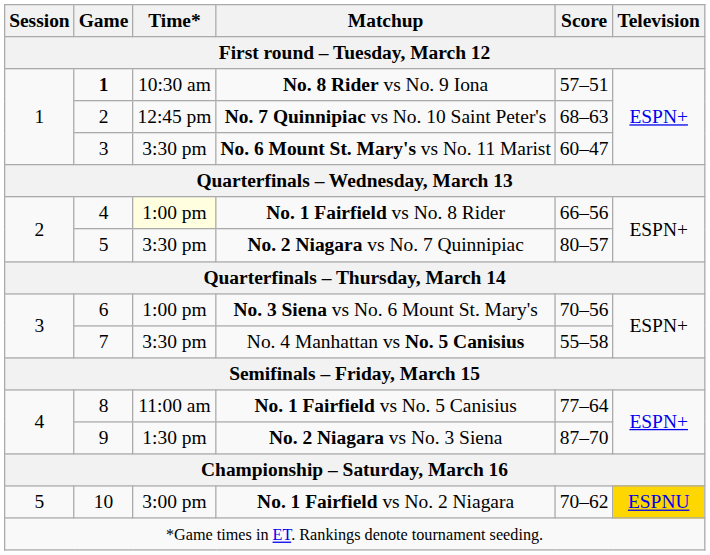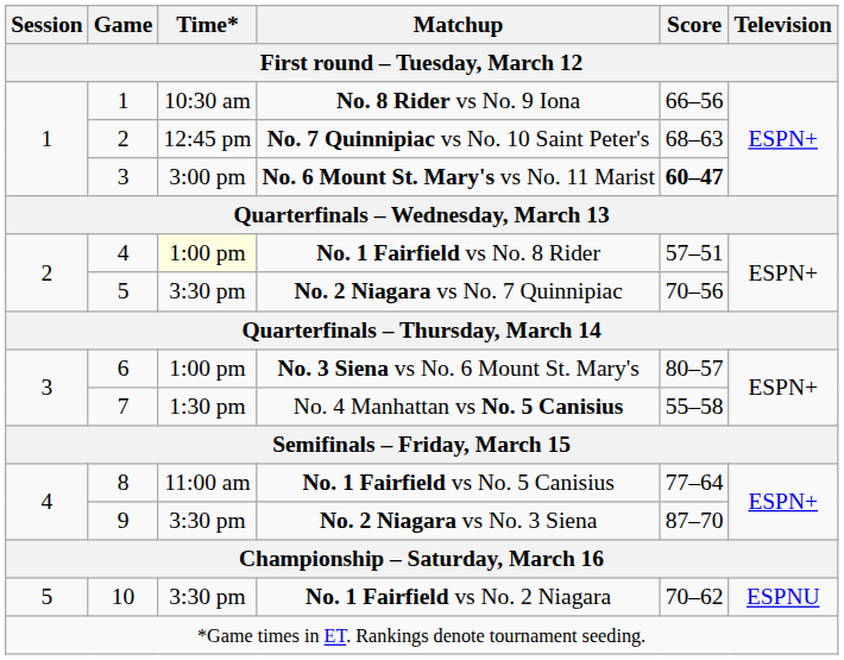 <table class="wikitable" style="font-size:95%;text-align:center">
 <tr>
 <th>Session</th>
 <th>Game</th>
 <th>Time*</th>
 <th>Matchup</th>
 <th>Score</th>
 <th>Television</th>
 </tr>
 <tr>
 <th colspan="6">First round – Tuesday, March 12</th>
 </tr>
 <tr>
 <td rowspan=3>1</td>
-<td><strong>1</strong></td>
+<td>1</td>
 <td>10:30 am</td>
 <td><strong>No. 8 Rider</strong> vs No. 9 Iona</td>
-<td>57–51</td>
+<td>66–56</td>
 <td rowspan=3><a href='#'>ESPN+</a></td>
 </tr>
 <tr>
 <td>2</td>
 <td>12:45 pm</td>
 <td><strong>No. 7 Quinnipiac</strong> vs No. 10 Saint Peter's</td>
 <td>68–63</td>
 </tr>
 <tr>
 <td>3</td>
-<td>3:30 pm</td>
+<td>3:00 pm</td>
 <td><strong>No. 6 Mount St. Mary's</strong>	vs No. 11 Marist</td>
-<td>60–47</td>
+<td><strong>60–47</strong></td>
 </tr>
 <tr>
 <th colspan="6">Quarterfinals – Wednesday, March 13</th>
 </tr>
 <tr>
 <td rowspan=2>2</td>
 <td>4</td>
 <td style="background: lightyellow;">1:00 pm</td>
 <td><strong>No. 1 Fairfield</strong> vs No. 8 Rider</td>
-<td>66–56</td>
+<td>57–51</td>
 <td rowspan=2>ESPN+</td>
 </tr>
 <tr>
 <td>5</td>
 <td>3:30 pm</td>
 <td><strong>No. 2 Niagara</strong> vs No. 7 Quinnipiac</td>
-<td>80–57</td>
+<td>70–56</td>
 </tr>
 <tr>
 <th colspan="6">Quarterfinals – Thursday, March 14</th>
 </tr>
 <tr>
 <td rowspan=2>3</td>
 <td>6</td>
 <td>1:00 pm</td>
 <td><strong>No. 3 Siena</strong> vs No. 6 Mount St. Mary's</td>
-<td>70–56</td>
+<td>80–57</td>
 <td rowspan=2>ESPN+</td>
 </tr>
 <tr>
 <td>7</td>
-<td>3:30 pm</td>
+<td>1:30 pm</td>
 <td>No. 4 Manhattan vs <strong>No. 5 Canisius</strong></td>
 <td>55–58</td>
 </tr>
 <tr>
 <th colspan="6">Semifinals – Friday, March 15</th>
 </tr>
 <tr>
 <td rowspan=2>4</td>
 <td>8</td>
 <td>11:00 am</td>
 <td><strong>No. 1 Fairfield</strong> vs No. 5 Canisius</td>
 <td>77–64</td>
 <td rowspan=2><a href='#'>ESPN+</a></td>
 </tr>
 <tr>
 <td>9</td>
-<td>1:30 pm</td>
+<td>3:30 pm</td>
 <td><strong>No. 2 Niagara</strong> vs No. 3 Siena</td>
 <td>87–70</td>
 </tr>
 <tr>
 <th colspan="6">Championship – Saturday, March 16</th>
 </tr>
 <tr>
 <td>5</td>
 <td>10</td>
-<td>3:00 pm</td>
+<td>3:30 pm</td>
 <td><strong>No. 1 Fairfield</strong> vs No. 2 Niagara</td>
 <td>70–62</td>
-<td style="background: gold;"><a href='#'>ESPNU</a></td>
+<td><a href='#'>ESPNU</a></td>
 </tr>
 <tr>
 <td colspan="6"><small>*Game times in <a href='#'>ET</a>. Rankings denote tournament seeding.</small></td>
 </tr>
 </table>
